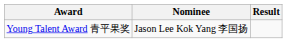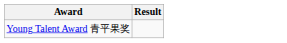 <table class="wikitable">
 <tr>
 <th>Award</th>
-<th>Nominee</th>
 <th>Result</th>
 </tr>
 <tr>
 <td rowspan="1"><a href='#'>Young Talent Award</a> 青平果奖</td>
-<td>Jason Lee Kok Yang 李国扬</td>
 <td></td>
 </tr>
 </table>
